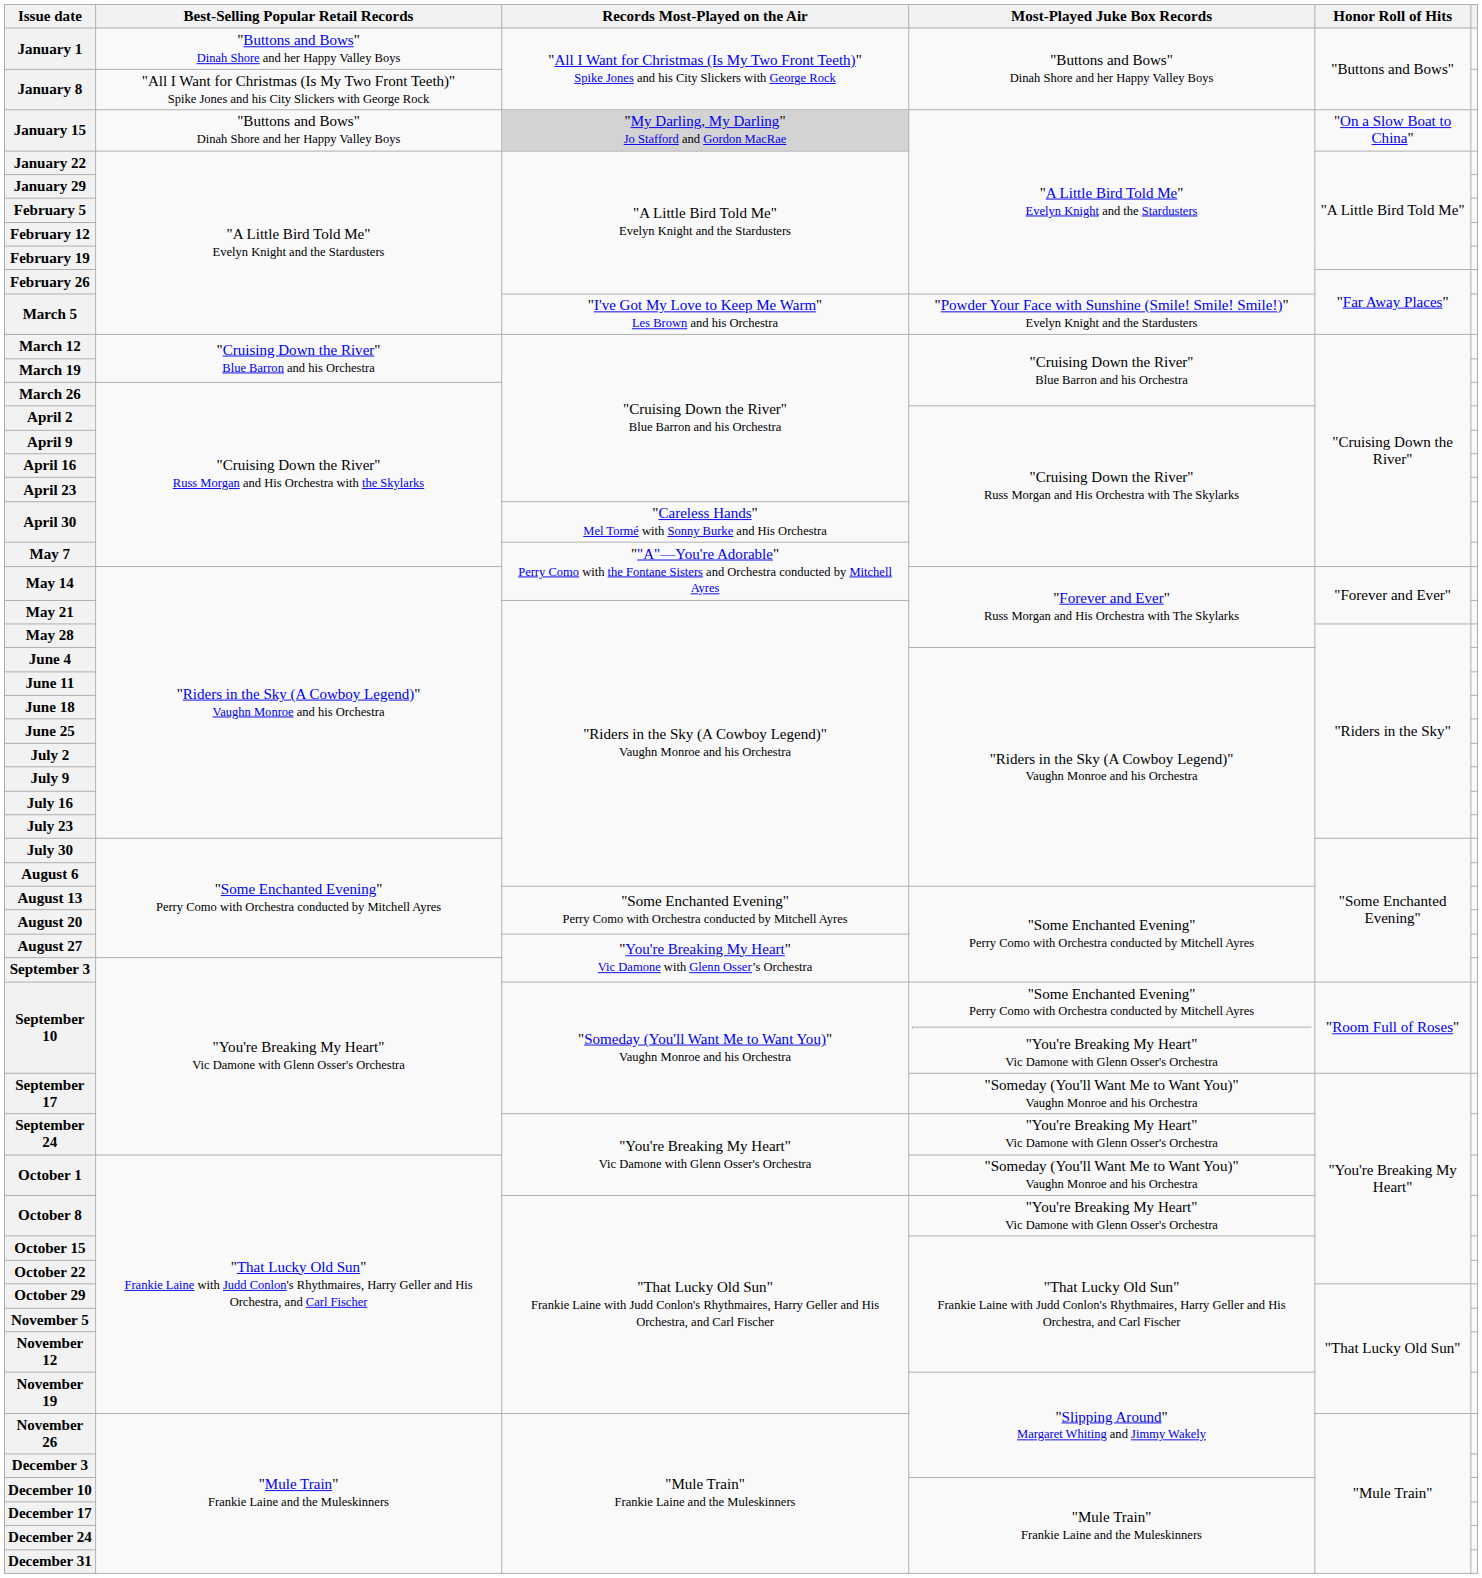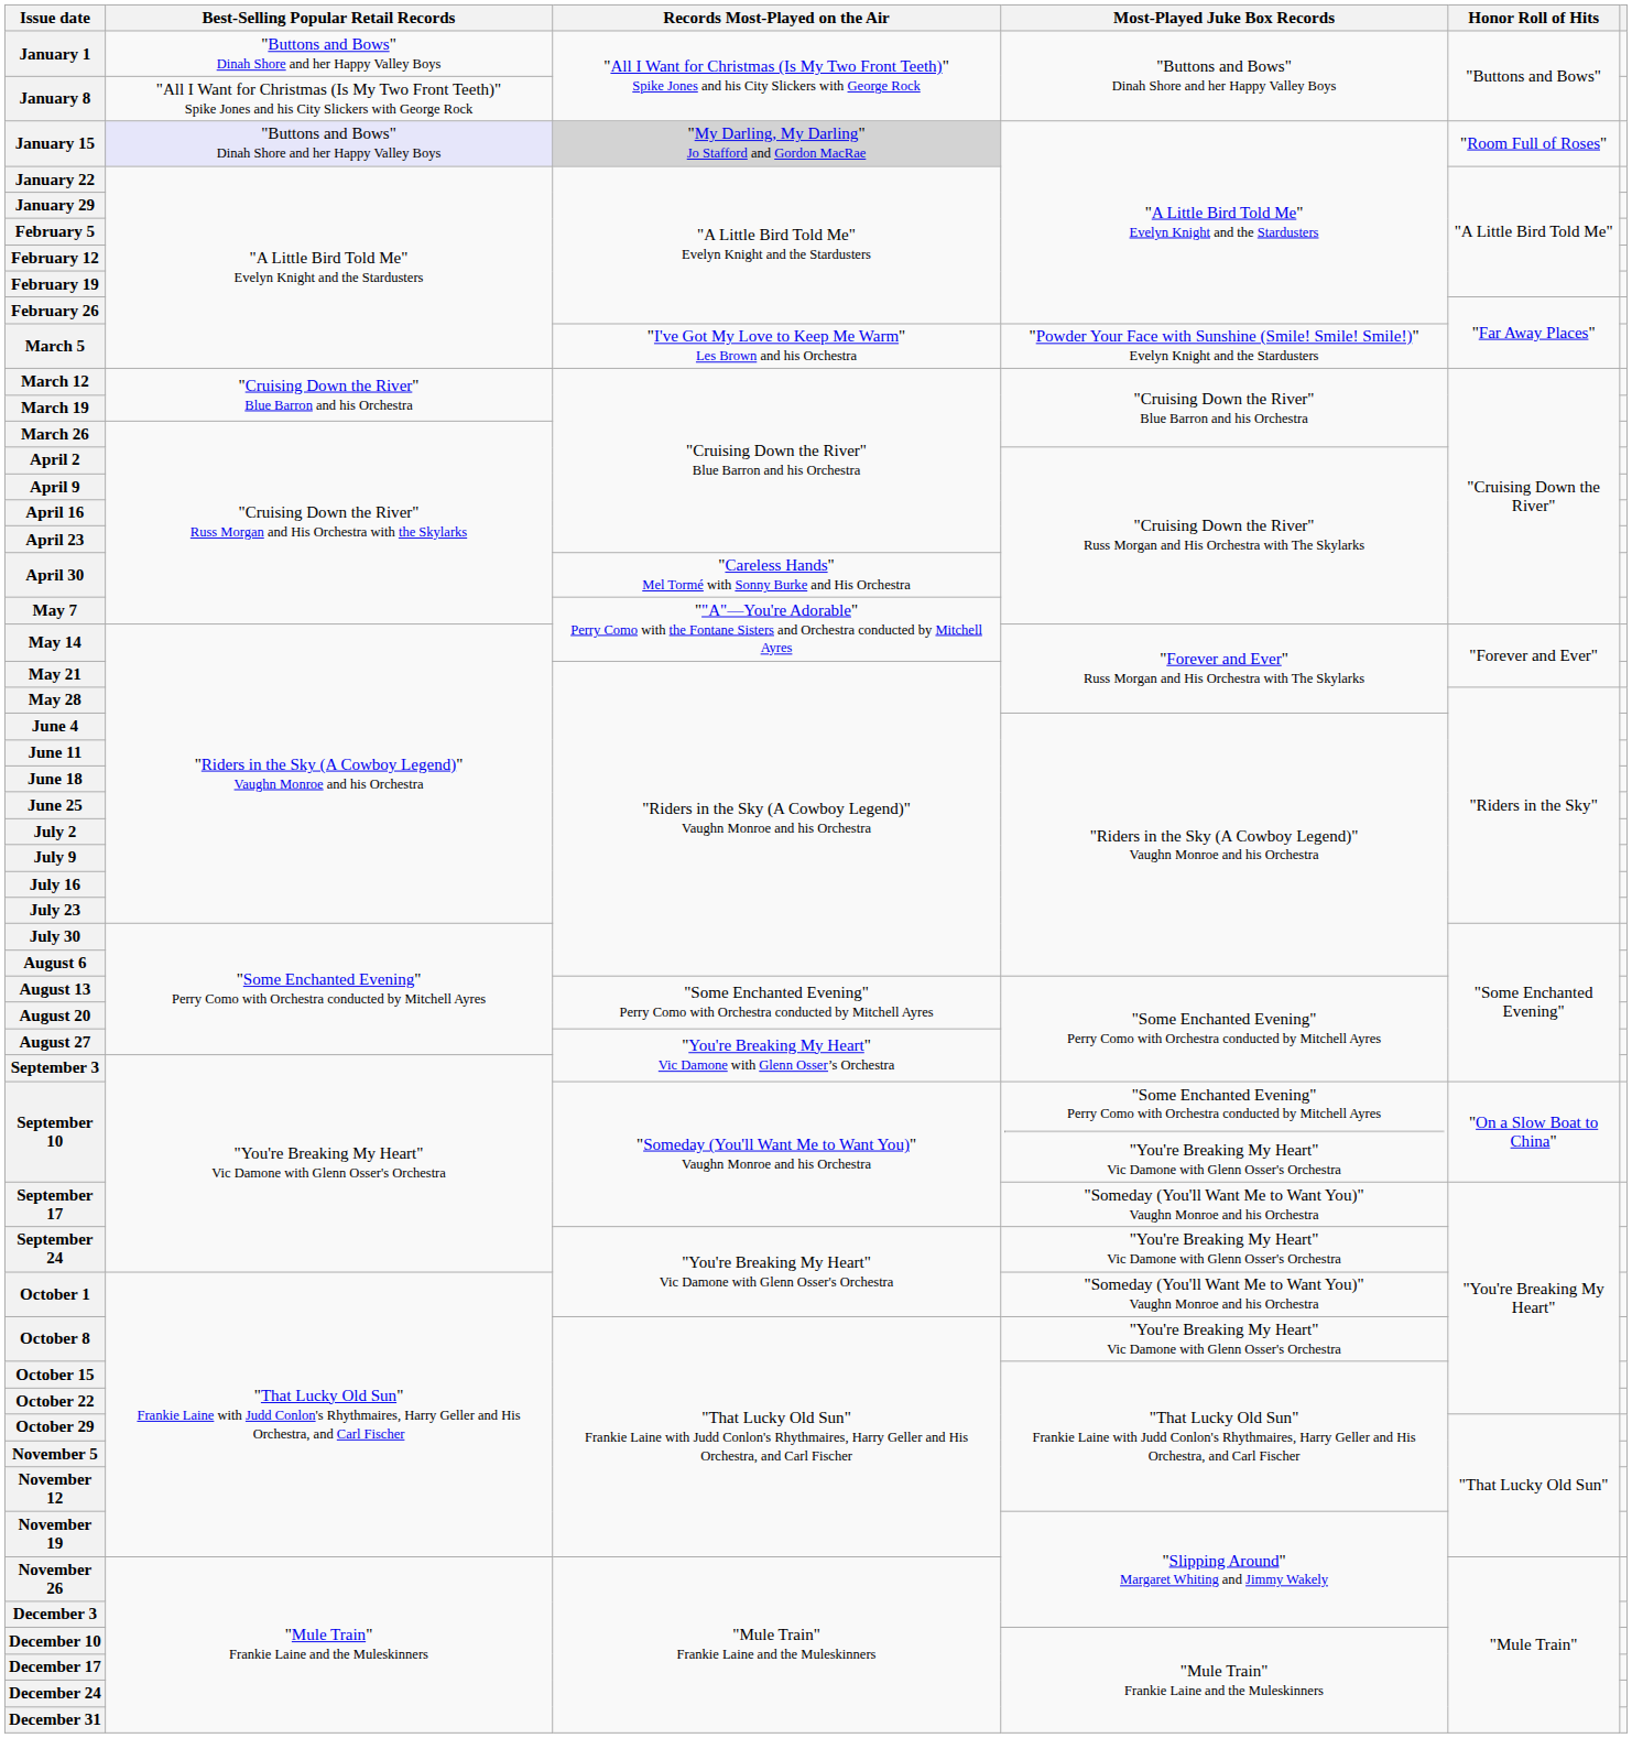 <table class="wikitable plainrowheaders">
 <tr>
 <th>Issue date</th>
 <th>Best-Selling Popular Retail Records</th>
 <th>Records Most-Played on the Air</th>
 <th>Most-Played Juke Box Records</th>
 <th>Honor Roll of Hits</th>
 <th></th>
 </tr>
 <tr>
 <th scope="row">January 1</th>
 <td style="text-align: center;">"<a href='#'>Buttons and Bows</a>"<br><small><a href='#'>Dinah Shore</a> and her Happy Valley Boys</small></td>
 <td rowspan="2" style="text-align: center;">"<a href='#'>All I Want for Christmas (Is My Two Front Teeth)</a>"<br><small><a href='#'>Spike Jones</a> and his City Slickers with <a href='#'>George Rock</a></small></td>
 <td rowspan="2" style="text-align: center;">"Buttons and Bows"<br><small>Dinah Shore and her Happy Valley Boys</small></td>
 <td rowspan="2" style="text-align: center;">"Buttons and Bows"</td>
 <td style="text-align: center;"></td>
 </tr>
 <tr>
 <th scope="row">January 8</th>
 <td style="text-align: center;">"All I Want for Christmas (Is My Two Front Teeth)"<br><small>Spike Jones and his City Slickers with George Rock</small></td>
 <td style="text-align: center;"></td>
 </tr>
 <tr>
 <th scope="row">January 15</th>
-<td style="text-align: center;">"Buttons and Bows"<br><small>Dinah Shore and her Happy Valley Boys</small></td>
+<td style="background: lavender; text-align: center;">"Buttons and Bows"<br><small>Dinah Shore and her Happy Valley Boys</small></td>
 <td style="background: lightgrey; text-align: center;">"<a href='#'>My Darling, My Darling</a>"<br><small><a href='#'>Jo Stafford</a> and <a href='#'>Gordon MacRae</a></small></td>
 <td rowspan="7" style="text-align: center;">"<a href='#'>A Little Bird Told Me</a>"<br><small><a href='#'>Evelyn Knight</a> and the <a href='#'>Stardusters</a></small></td>
-<td style="text-align: center;">"<a href='#'>On a Slow Boat to China</a>"</td>
+<td style="text-align: center;">"<a href='#'>Room Full of Roses</a>"</td>
 <td style="text-align: center;"></td>
 </tr>
 <tr>
 <th scope="row">January 22</th>
 <td rowspan="7" style="text-align: center;">"A Little Bird Told Me"<br><small>Evelyn Knight and the Stardusters</small></td>
 <td rowspan="6" style="text-align: center;">"A Little Bird Told Me"<br><small>Evelyn Knight and the Stardusters</small></td>
 <td rowspan="5" style="text-align: center;">"A Little Bird Told Me"</td>
 <td style="text-align: center;"></td>
 </tr>
 <tr>
 <th scope="row">January 29</th>
 <td style="text-align: center;"></td>
 </tr>
 <tr>
 <th scope="row">February 5</th>
 <td style="text-align: center;"></td>
 </tr>
 <tr>
 <th scope="row">February 12</th>
 <td style="text-align: center;"></td>
 </tr>
 <tr>
 <th scope="row">February 19</th>
 <td style="text-align: center;"></td>
 </tr>
 <tr>
 <th scope="row">February 26</th>
 <td rowspan="2" style="text-align: center;">"<a href='#'>Far Away Places</a>"</td>
 <td style="text-align: center;"></td>
 </tr>
 <tr>
 <th scope="row">March 5</th>
 <td style="text-align: center;">"<a href='#'>I've Got My Love to Keep Me Warm</a>"<br><small><a href='#'>Les Brown</a> and his Orchestra</small></td>
 <td style="text-align: center;">"<a href='#'>Powder Your Face with Sunshine (Smile! Smile! Smile!)</a>"<br><small>Evelyn Knight and the Stardusters</small></td>
 <td style="text-align: center;"></td>
 </tr>
 <tr>
 <th scope="row">March 12</th>
 <td rowspan="2" style="text-align: center;">"<a href='#'>Cruising Down the River</a>"<br><small><a href='#'>Blue Barron</a> and his Orchestra</small></td>
 <td rowspan="7" style="text-align: center;">"Cruising Down the River"<br><small>Blue Barron and his Orchestra</small></td>
 <td rowspan="3" style="text-align: center;">"Cruising Down the River"<br><small>Blue Barron and his Orchestra</small></td>
 <td rowspan="9" style="text-align: center;">"Cruising Down the River"</td>
 <td style="text-align: center;"></td>
 </tr>
 <tr>
 <th scope="row">March 19</th>
 <td style="text-align: center;"></td>
 </tr>
 <tr>
 <th scope="row">March 26</th>
 <td rowspan="7" style="text-align: center;">"Cruising Down the River"<br><small><a href='#'>Russ Morgan</a> and His Orchestra with <a href='#'>the Skylarks</a></small></td>
 <td style="text-align: center;"></td>
 </tr>
 <tr>
 <th scope="row">April 2</th>
 <td rowspan="6" style="text-align: center;">"Cruising Down the River"<br><small>Russ Morgan and His Orchestra with The Skylarks</small></td>
 <td style="text-align: center;"></td>
 </tr>
 <tr>
 <th scope="row">April 9</th>
 <td style="text-align: center;"></td>
 </tr>
 <tr>
 <th scope="row">April 16</th>
 <td style="text-align: center;"></td>
 </tr>
 <tr>
 <th scope="row">April 23</th>
 <td style="text-align: center;"></td>
 </tr>
 <tr>
 <th scope="row">April 30</th>
 <td style="text-align: center;">"<a href='#'>Careless Hands</a>"<br><small><a href='#'>Mel Tormé</a> with <a href='#'>Sonny Burke</a> and His Orchestra</small></td>
 <td style="text-align: center;"></td>
 </tr>
 <tr>
 <th scope="row">May 7</th>
 <td rowspan="2" style="text-align: center;">"<a href='#'>"A"—You're Adorable</a>"<br><small><a href='#'>Perry Como</a> with <a href='#'>the Fontane Sisters</a> and Orchestra conducted by <a href='#'>Mitchell Ayres</a></small></td>
 <td style="text-align: center;"></td>
 </tr>
 <tr>
 <th scope="row">May 14</th>
 <td rowspan="11" style="text-align: center;">"<a href='#'>Riders in the Sky (A Cowboy Legend)</a>"<br><small><a href='#'>Vaughn Monroe</a> and his Orchestra</small></td>
 <td rowspan="3" style="text-align: center;">"<a href='#'>Forever and Ever</a>"<br><small>Russ Morgan and His Orchestra with The Skylarks</small></td>
 <td rowspan="2" style="text-align: center;">"Forever and Ever"</td>
 <td style="text-align: center;"></td>
 </tr>
 <tr>
 <th scope="row">May 21</th>
 <td rowspan="12" style="text-align: center;">"Riders in the Sky (A Cowboy Legend)"<br><small>Vaughn Monroe and his Orchestra</small></td>
 <td style="text-align: center;"></td>
 </tr>
 <tr>
 <th scope="row">May 28</th>
 <td rowspan="9" style="text-align: center;">"Riders in the Sky"</td>
 <td style="text-align: center;"></td>
 </tr>
 <tr>
 <th scope="row">June 4</th>
 <td rowspan="10" style="text-align: center;">"Riders in the Sky (A Cowboy Legend)"<br><small>Vaughn Monroe and his Orchestra</small></td>
 <td style="text-align: center;"></td>
 </tr>
 <tr>
 <th scope="row">June 11</th>
 <td style="text-align: center;"></td>
 </tr>
 <tr>
 <th scope="row">June 18</th>
 <td style="text-align: center;"></td>
 </tr>
 <tr>
 <th scope="row">June 25</th>
 <td style="text-align: center;"></td>
 </tr>
 <tr>
 <th scope="row">July 2</th>
 <td style="text-align: center;"></td>
 </tr>
 <tr>
 <th scope="row">July 9</th>
 <td style="text-align: center;"></td>
 </tr>
 <tr>
 <th scope="row">July 16</th>
 <td style="text-align: center;"></td>
 </tr>
 <tr>
 <th scope="row">July 23</th>
 <td style="text-align: center;"></td>
 </tr>
 <tr>
 <th scope="row">July 30</th>
 <td rowspan="5" style="text-align: center;">"<a href='#'>Some Enchanted Evening</a>"<br><small>Perry Como with Orchestra conducted by Mitchell Ayres</small></td>
 <td rowspan="6" style="text-align: center;">"Some Enchanted Evening"</td>
 <td style="text-align: center;"></td>
 </tr>
 <tr>
 <th scope="row">August 6</th>
 <td style="text-align: center;"></td>
 </tr>
 <tr>
 <th scope="row">August 13</th>
 <td rowspan="2" style="text-align: center;">"Some Enchanted Evening"<br><small>Perry Como with Orchestra conducted by Mitchell Ayres</small></td>
 <td rowspan="4" style="text-align: center;">"Some Enchanted Evening"<br><small>Perry Como with Orchestra conducted by Mitchell Ayres</small></td>
 <td style="text-align: center;"></td>
 </tr>
 <tr>
 <th scope="row">August 20</th>
 <td style="text-align: center;"></td>
 </tr>
 <tr>
 <th scope="row">August 27</th>
 <td rowspan="2" style="text-align: center;">"<a href='#'>You're Breaking My Heart</a>"<br><small><a href='#'>Vic Damone</a> with <a href='#'>Glenn Osser</a>’s Orchestra</small></td>
 <td style="text-align: center;"></td>
 </tr>
 <tr>
 <th scope="row">September 3</th>
 <td rowspan="4" style="text-align: center;">"You're Breaking My Heart"<br><small>Vic Damone with Glenn Osser's Orchestra</small></td>
 <td style="text-align: center;"></td>
 </tr>
 <tr>
 <th scope="row">September 10</th>
 <td rowspan="2" style="text-align: center;">"<a href='#'>Someday (You'll Want Me to Want You)</a>"<br><small>Vaughn Monroe and his Orchestra</small></td>
 <td style="text-align: center;">"Some Enchanted Evening"<br><small>Perry Como with Orchestra conducted by Mitchell Ayres</small><hr>"You're Breaking My Heart"<br><small>Vic Damone with Glenn Osser's Orchestra</small></td>
-<td style="text-align: center;">"<a href='#'>Room Full of Roses</a>"</td>
+<td style="text-align: center;">"<a href='#'>On a Slow Boat to China</a>"</td>
 <td style="text-align: center;"></td>
 </tr>
 <tr>
 <th scope="row">September 17</th>
 <td style="text-align: center;">"Someday (You'll Want Me to Want You)"<br><small>Vaughn Monroe and his Orchestra</small></td>
 <td rowspan="6" style="text-align: center;">"You're Breaking My Heart"</td>
 <td style="text-align: center;"></td>
 </tr>
 <tr>
 <th scope="row">September 24</th>
 <td rowspan="2" style="text-align: center;">"You're Breaking My Heart"<br><small>Vic Damone with Glenn Osser's Orchestra</small></td>
 <td style="text-align: center;">"You're Breaking My Heart"<br><small>Vic Damone with Glenn Osser's Orchestra</small></td>
 <td style="text-align: center;"></td>
 </tr>
 <tr>
 <th scope="row">October 1</th>
 <td rowspan="8" style="text-align: center;">"<a href='#'>That Lucky Old Sun</a>"<br><small><a href='#'>Frankie Laine</a> with <a href='#'>Judd Conlon</a>'s Rhythmaires, Harry Geller and His Orchestra, and <a href='#'>Carl Fischer</a></small></td>
 <td style="text-align: center;">"Someday (You'll Want Me to Want You)"<br><small>Vaughn Monroe and his Orchestra</small></td>
 <td style="text-align: center;"></td>
 </tr>
 <tr>
 <th scope="row">October 8</th>
 <td rowspan="7" style="text-align: center;">"That Lucky Old Sun"<br><small>Frankie Laine with Judd Conlon's Rhythmaires, Harry Geller and His Orchestra, and Carl Fischer</small></td>
 <td style="text-align: center;">"You're Breaking My Heart"<br><small>Vic Damone with Glenn Osser's Orchestra</small></td>
 <td style="text-align: center;"></td>
 </tr>
 <tr>
 <th scope="row">October 15</th>
 <td rowspan="5" style="text-align: center;">"That Lucky Old Sun"<br><small>Frankie Laine with Judd Conlon's Rhythmaires, Harry Geller and His Orchestra, and Carl Fischer</small></td>
 <td style="text-align: center;"></td>
 </tr>
 <tr>
 <th scope="row">October 22</th>
 <td style="text-align: center;"></td>
 </tr>
 <tr>
 <th scope="row">October 29</th>
 <td rowspan="4" style="text-align: center;">"That Lucky Old Sun"</td>
 <td style="text-align: center;"></td>
 </tr>
 <tr>
 <th scope="row">November 5</th>
 <td style="text-align: center;"></td>
 </tr>
 <tr>
 <th scope="row">November 12</th>
 <td style="text-align: center;"></td>
 </tr>
 <tr>
 <th scope="row">November 19</th>
 <td rowspan="3" style="text-align: center;">"<a href='#'>Slipping Around</a>"<br><small><a href='#'>Margaret Whiting</a> and <a href='#'>Jimmy Wakely</a></small></td>
 <td style="text-align: center;"></td>
 </tr>
 <tr>
 <th scope="row">November 26</th>
 <td rowspan="6" style="text-align: center;">"<a href='#'>Mule Train</a>"<br><small>Frankie Laine and the Muleskinners</small></td>
 <td rowspan="6" style="text-align: center;">"Mule Train"<br><small>Frankie Laine and the Muleskinners</small></td>
 <td rowspan="6" style="text-align: center;">"Mule Train"</td>
 <td style="text-align: center;"></td>
 </tr>
 <tr>
 <th scope="row">December 3</th>
 <td style="text-align: center;"></td>
 </tr>
 <tr>
 <th scope="row">December 10</th>
 <td rowspan="4" style="text-align: center;">"Mule Train"<br><small>Frankie Laine and the Muleskinners</small></td>
 <td style="text-align: center;"></td>
 </tr>
 <tr>
 <th scope="row">December 17</th>
 <td style="text-align: center;"></td>
 </tr>
 <tr>
 <th scope="row">December 24</th>
 <td style="text-align: center;"></td>
 </tr>
 <tr>
 <th scope="row">December 31</th>
 <td style="text-align: center;"></td>
 </tr>
 </table>
